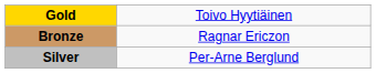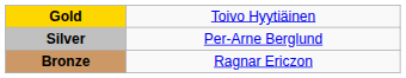 <table class="wikitable" style="text-align:center; " width="35%">
 <tr>
 <td bgcolor="gold"><strong>Gold</strong></td>
 <td><a href='#'>Toivo Hyytiäinen</a><br>  <small><em></em></small></td>
 </tr>
 <tr>
+<td bgcolor="silver"><strong>Silver</strong></td>
+<td><a href='#'>Per-Arne Berglund</a><br>  <small><em></em></small></td>
+</tr>
+<tr>
 <td bgcolor="CC9966"><strong>Bronze</strong></td>
 <td><a href='#'>Ragnar Ericzon</a><br>  <small><em></em></small></td>
 </tr>
-<tr>
-<td bgcolor="silver"><strong>Silver</strong></td>
-<td><a href='#'>Per-Arne Berglund</a><br>  <small><em></em></small></td>
-</tr>
 </table>
